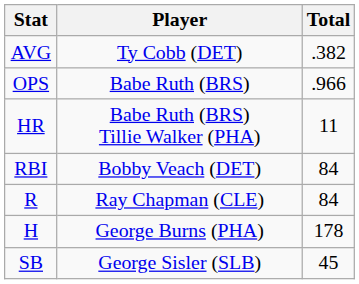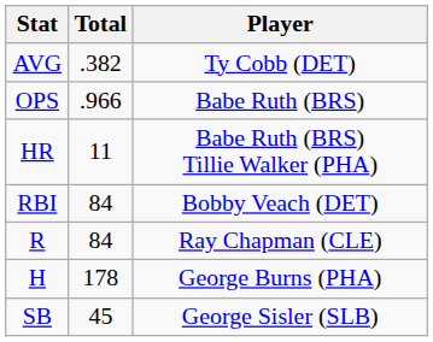 <table class="wikitable" style="text-align:center;">
 <tr>
 <th style="width:15%;">Stat</th>
+<th style="width:15%;">Total</th>
 <th>Player</th>
-<th style="width:15%;">Total</th>
 </tr>
 <tr>
 <td><a href='#'>AVG</a></td>
+<td>.382</td>
 <td><a href='#'>Ty Cobb</a> (<a href='#'>DET</a>)</td>
-<td>.382</td>
 </tr>
 <tr>
 <td><a href='#'>OPS</a></td>
+<td>.966</td>
 <td><a href='#'>Babe Ruth</a> (<a href='#'>BRS</a>)</td>
-<td>.966</td>
 </tr>
 <tr>
 <td><a href='#'>HR</a></td>
+<td>11</td>
 <td><a href='#'>Babe Ruth</a> (<a href='#'>BRS</a>)<br><a href='#'>Tillie Walker</a> (<a href='#'>PHA</a>)</td>
-<td>11</td>
 </tr>
 <tr>
 <td><a href='#'>RBI</a></td>
+<td>84</td>
 <td><a href='#'>Bobby Veach</a> (<a href='#'>DET</a>)</td>
-<td>84</td>
 </tr>
 <tr>
 <td><a href='#'>R</a></td>
+<td>84</td>
 <td><a href='#'>Ray Chapman</a> (<a href='#'>CLE</a>)</td>
-<td>84</td>
 </tr>
 <tr>
 <td><a href='#'>H</a></td>
+<td>178</td>
 <td><a href='#'>George Burns</a> (<a href='#'>PHA</a>)</td>
-<td>178</td>
 </tr>
 <tr>
 <td><a href='#'>SB</a></td>
+<td>45</td>
 <td><a href='#'>George Sisler</a> (<a href='#'>SLB</a>)</td>
-<td>45</td>
 </tr>
 </table>
